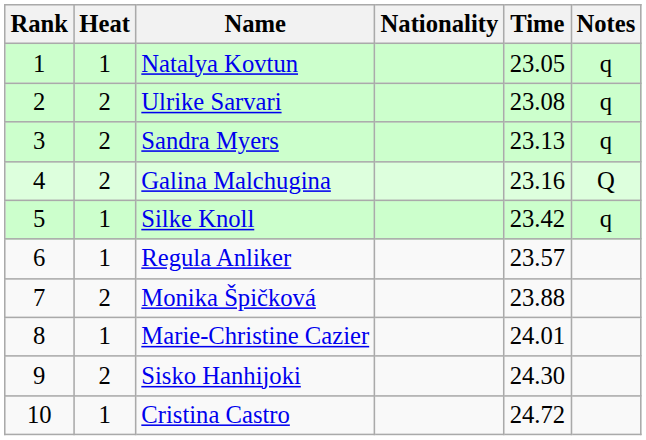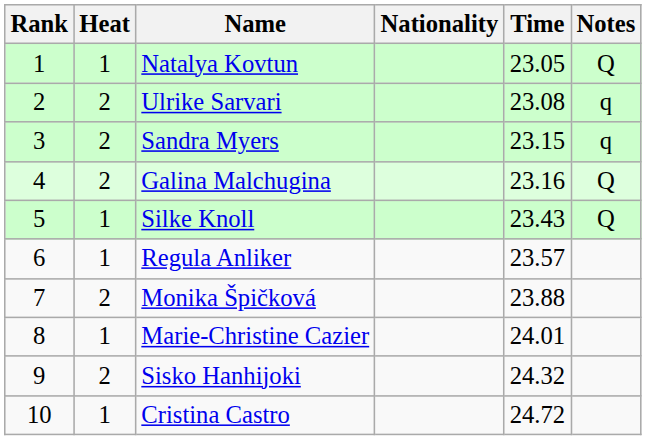 <table class="wikitable sortable" style="text-align:center">
 <tr>
 <th>Rank</th>
 <th>Heat</th>
 <th>Name</th>
 <th>Nationality</th>
 <th>Time</th>
 <th>Notes</th>
 </tr>
 <tr bgcolor=ccffcc>
 <td>1</td>
 <td>1</td>
 <td align="left"><a href='#'>Natalya Kovtun</a></td>
 <td align=left></td>
 <td>23.05</td>
-<td>q</td>
+<td>Q</td>
 </tr>
 <tr bgcolor=ccffcc>
 <td>2</td>
 <td>2</td>
 <td align="left"><a href='#'>Ulrike Sarvari</a></td>
 <td align=left></td>
 <td>23.08</td>
 <td>q</td>
 </tr>
 <tr bgcolor=ccffcc>
 <td>3</td>
 <td>2</td>
 <td align="left"><a href='#'>Sandra Myers</a></td>
 <td align=left></td>
-<td>23.13</td>
+<td>23.15</td>
 <td>q</td>
 </tr>
 <tr bgcolor=ddffdd>
 <td>4</td>
 <td>2</td>
 <td align="left"><a href='#'>Galina Malchugina</a></td>
 <td align=left></td>
 <td>23.16</td>
 <td>Q</td>
 </tr>
 <tr bgcolor=ccffcc>
 <td>5</td>
 <td>1</td>
 <td align="left"><a href='#'>Silke Knoll</a></td>
 <td align=left></td>
-<td>23.42</td>
-<td>q</td>
+<td>23.43</td>
+<td>Q</td>
 </tr>
 <tr>
 <td>6</td>
 <td>1</td>
 <td align="left"><a href='#'>Regula Anliker</a></td>
 <td align=left></td>
 <td>23.57</td>
 <td></td>
 </tr>
 <tr>
 <td>7</td>
 <td>2</td>
 <td align="left"><a href='#'>Monika Špičková</a></td>
 <td align=left></td>
 <td>23.88</td>
 <td></td>
 </tr>
 <tr>
 <td>8</td>
 <td>1</td>
 <td align="left"><a href='#'>Marie-Christine Cazier</a></td>
 <td align=left></td>
 <td>24.01</td>
 <td></td>
 </tr>
 <tr>
 <td>9</td>
 <td>2</td>
 <td align="left"><a href='#'>Sisko Hanhijoki</a></td>
 <td align=left></td>
-<td>24.30</td>
+<td>24.32</td>
 <td></td>
 </tr>
 <tr>
 <td>10</td>
 <td>1</td>
 <td align="left"><a href='#'>Cristina Castro</a></td>
 <td align=left></td>
 <td>24.72</td>
 <td></td>
 </tr>
 </table>
